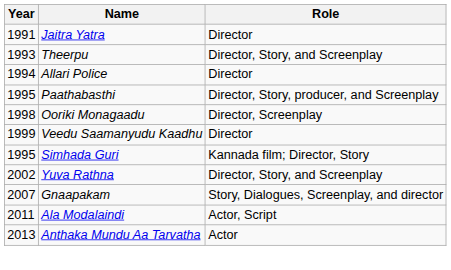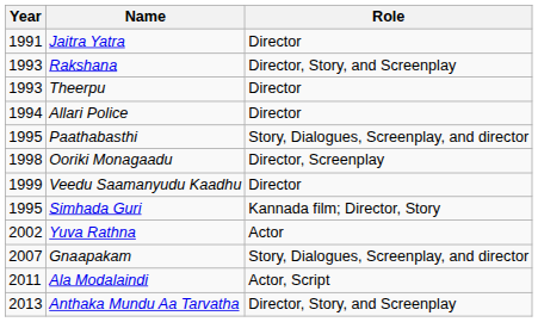 <table class="wikitable">
 <tr>
 <th>Year</th>
 <th>Name</th>
 <th>Role</th>
 </tr>
 <tr>
 <td>1991</td>
 <td><em><a href='#'>Jaitra Yatra</a></em></td>
 <td>Director</td>
 </tr>
 <tr>
 <td>1993</td>
+<td><em><a href='#'>Rakshana</a></em></td>
+<td>Director, Story, and Screenplay</td>
+</tr>
+<tr>
+<td>1993</td>
 <td><em>Theerpu</em></td>
-<td>Director, Story, and Screenplay</td>
+<td>Director</td>
 </tr>
 <tr>
 <td>1994</td>
 <td><em>Allari Police</em></td>
 <td>Director</td>
 </tr>
 <tr>
 <td>1995</td>
 <td><em>Paathabasthi</em></td>
-<td>Director, Story, producer, and Screenplay</td>
+<td>Story, Dialogues, Screenplay, and director</td>
 </tr>
 <tr>
 <td>1998</td>
 <td><em>Ooriki Monagaadu</em></td>
 <td>Director, Screenplay</td>
 </tr>
 <tr>
 <td>1999</td>
 <td><em>Veedu Saamanyudu Kaadhu</em></td>
 <td>Director</td>
 </tr>
 <tr>
 <td>1995</td>
 <td><em><a href='#'>Simhada Guri</a></em></td>
 <td>Kannada film; Director, Story</td>
 </tr>
 <tr>
 <td>2002</td>
 <td><em><a href='#'>Yuva Rathna</a></em></td>
-<td>Director,  Story, and Screenplay</td>
+<td>Actor</td>
 </tr>
 <tr>
 <td>2007</td>
 <td><em>Gnaapakam</em></td>
 <td>Story, Dialogues, Screenplay, and director</td>
 </tr>
 <tr>
 <td>2011</td>
 <td><em><a href='#'>Ala Modalaindi</a></em></td>
 <td>Actor, Script</td>
 </tr>
 <tr>
 <td>2013</td>
 <td><em><a href='#'>Anthaka Mundu Aa Tarvatha</a></em></td>
-<td>Actor</td>
+<td>Director,  Story, and Screenplay</td>
 </tr>
 </table>
